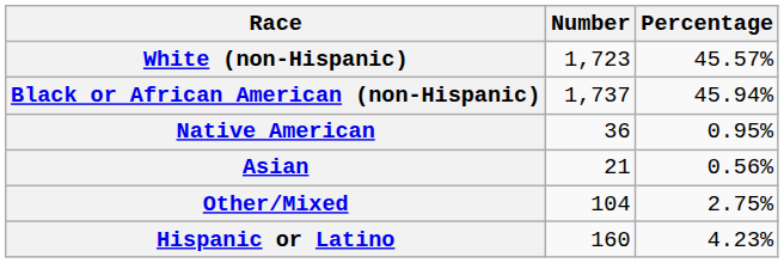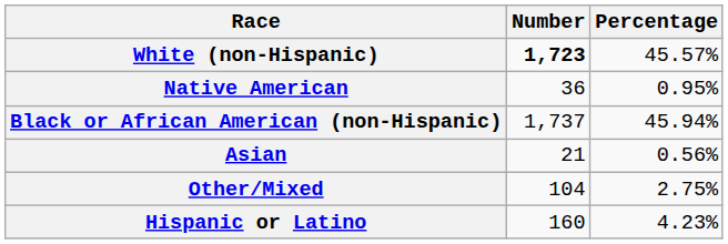 <table class="wikitable" style="text-align:right">
 <tr>
 <th scope="col">Race</th>
 <th scope="col">Number</th>
 <th scope="col">Percentage</th>
 </tr>
 <tr>
 <th scope="row"><a href='#'>White</a> (non-Hispanic)</th>
-<td>1,723</td>
+<td><strong>1,723</strong></td>
 <td>45.57%</td>
+</tr>
+<tr>
+<th scope="row"><a href='#'>Native American</a></th>
+<td>36</td>
+<td>0.95%</td>
 </tr>
 <tr>
 <th scope="row"><a href='#'>Black or African American</a> (non-Hispanic)</th>
 <td>1,737</td>
 <td>45.94%</td>
-</tr>
-<tr>
-<th scope="row"><a href='#'>Native American</a></th>
-<td>36</td>
-<td>0.95%</td>
 </tr>
 <tr>
 <th scope="row"><a href='#'>Asian</a></th>
 <td>21</td>
 <td>0.56%</td>
 </tr>
 <tr>
 <th scope="row"><a href='#'>Other/Mixed</a></th>
 <td>104</td>
 <td>2.75%</td>
 </tr>
 <tr>
 <th scope="row"><a href='#'>Hispanic</a> or <a href='#'>Latino</a></th>
 <td>160</td>
 <td>4.23%</td>
 </tr>
 </table>
